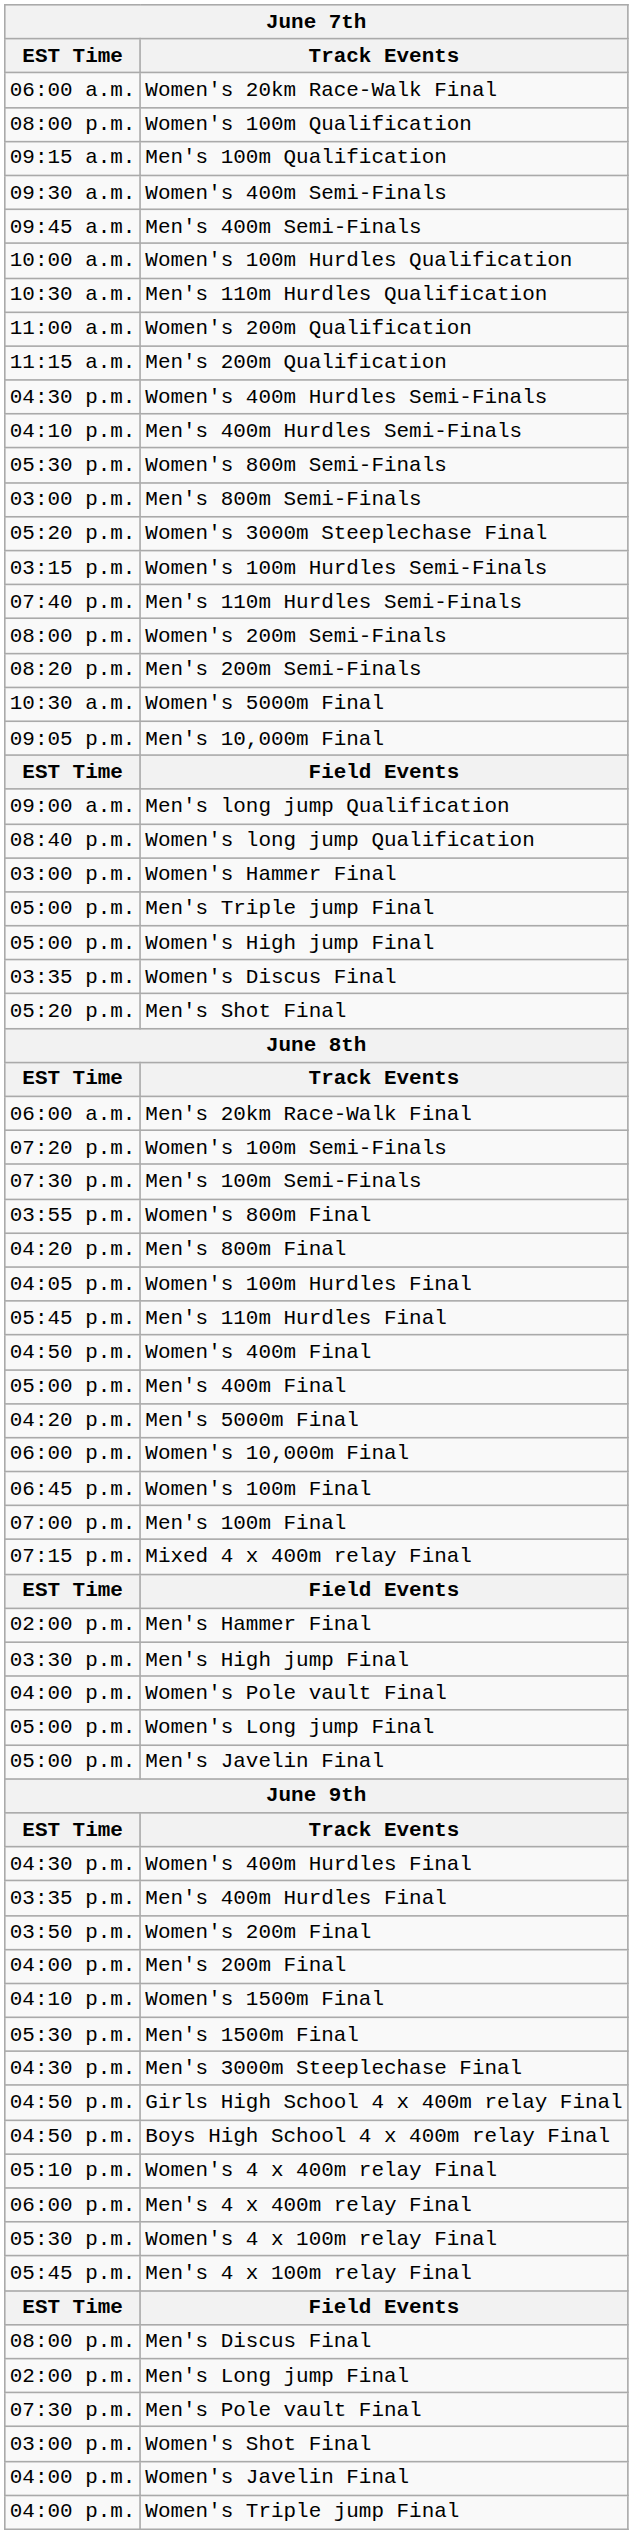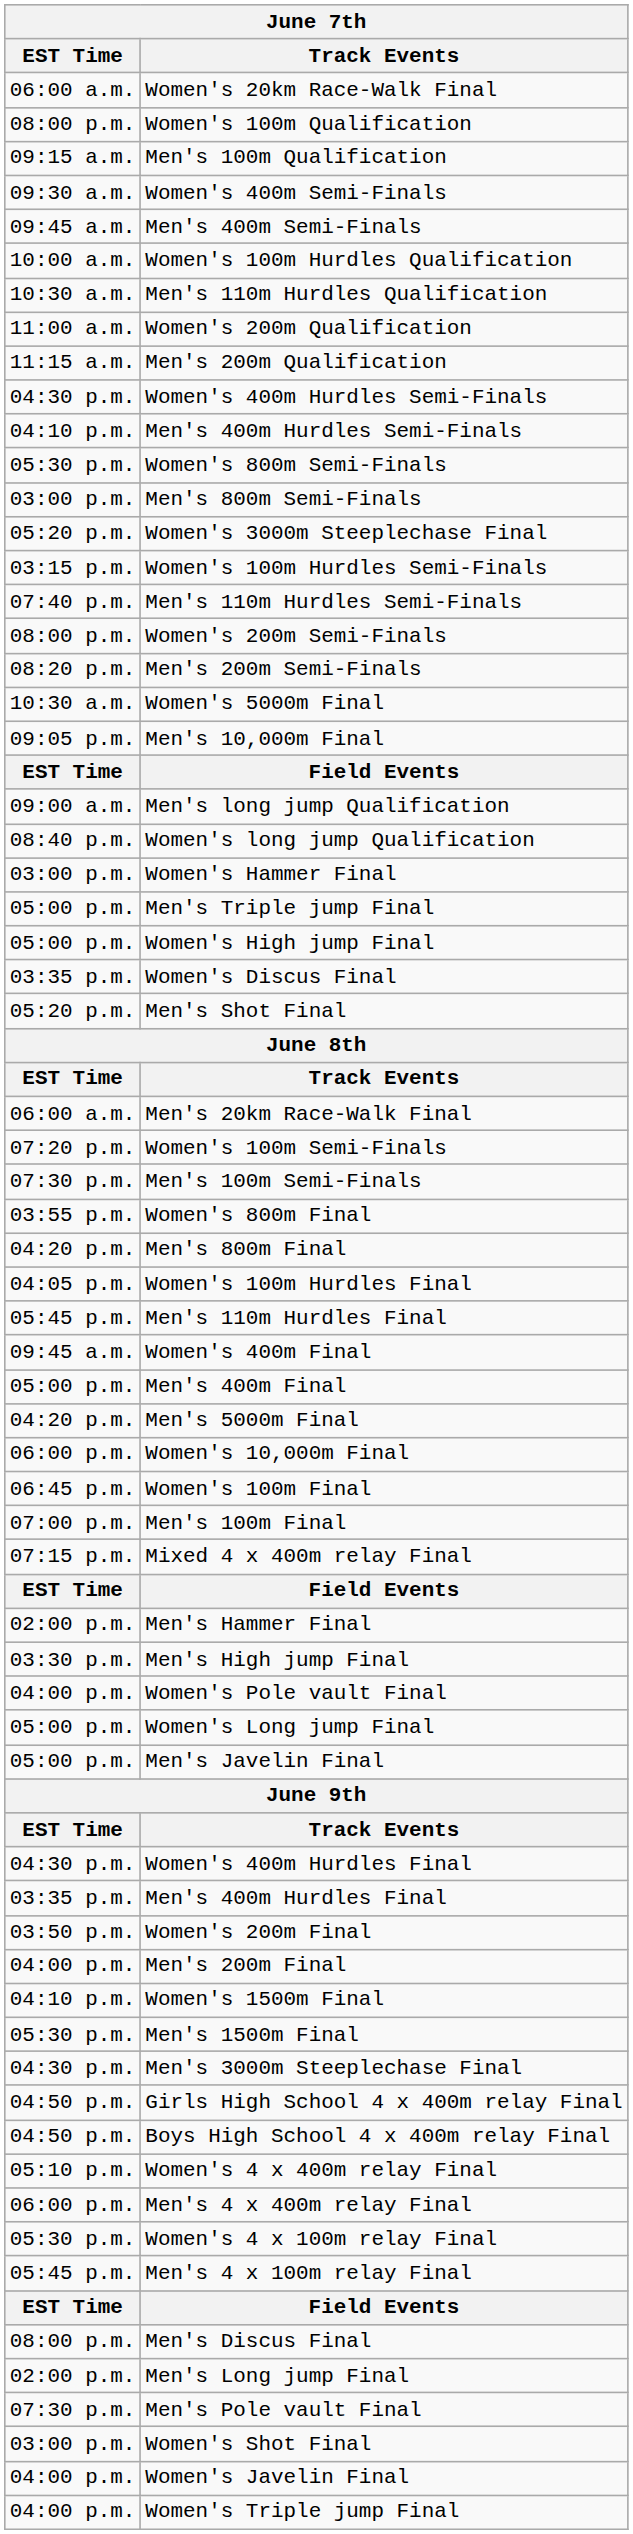 <table class="wikitable sortable">
 <tr>
 <th colspan=2>June 7th</th>
 </tr>
 <tr>
 <th>EST Time</th>
 <th>Track Events</th>
 </tr>
 <tr>
 <td>06:00 a.m.</td>
 <td>Women's 20km Race-Walk Final</td>
 </tr>
 <tr>
 <td>08:00 p.m.</td>
 <td>Women's 100m Qualification</td>
 </tr>
 <tr>
 <td>09:15 a.m.</td>
 <td>Men's 100m Qualification</td>
 </tr>
 <tr>
 <td>09:30 a.m.</td>
 <td>Women's 400m Semi-Finals</td>
 </tr>
 <tr>
 <td>09:45 a.m.</td>
 <td>Men's 400m Semi-Finals</td>
 </tr>
 <tr>
 <td>10:00 a.m.</td>
 <td>Women's 100m Hurdles Qualification</td>
 </tr>
 <tr>
 <td>10:30 a.m.</td>
 <td>Men's 110m Hurdles Qualification</td>
 </tr>
 <tr>
 <td>11:00 a.m.</td>
 <td>Women's 200m Qualification</td>
 </tr>
 <tr>
 <td>11:15 a.m.</td>
 <td>Men's 200m Qualification</td>
 </tr>
 <tr>
 <td>04:30 p.m.</td>
 <td>Women's 400m Hurdles Semi-Finals</td>
 </tr>
 <tr>
 <td>04:10 p.m.</td>
 <td>Men's 400m Hurdles Semi-Finals</td>
 </tr>
 <tr>
 <td>05:30 p.m.</td>
 <td>Women's 800m Semi-Finals</td>
 </tr>
 <tr>
 <td>03:00 p.m.</td>
 <td>Men's 800m Semi-Finals</td>
 </tr>
 <tr>
 <td>05:20 p.m.</td>
 <td>Women's 3000m Steeplechase Final</td>
 </tr>
 <tr>
 <td>03:15 p.m.</td>
 <td>Women's 100m Hurdles Semi-Finals</td>
 </tr>
 <tr>
 <td>07:40 p.m.</td>
 <td>Men's 110m Hurdles Semi-Finals</td>
 </tr>
 <tr>
 <td>08:00 p.m.</td>
 <td>Women's 200m Semi-Finals</td>
 </tr>
 <tr>
 <td>08:20 p.m.</td>
 <td>Men's 200m Semi-Finals</td>
 </tr>
 <tr>
 <td>10:30 a.m.</td>
 <td>Women's 5000m Final</td>
 </tr>
 <tr>
 <td>09:05 p.m.</td>
 <td>Men's 10,000m Final</td>
 </tr>
 <tr>
 <th>EST Time</th>
 <th>Field Events</th>
 </tr>
 <tr>
 <td>09:00 a.m.</td>
 <td>Men's long jump Qualification</td>
 </tr>
 <tr>
 <td>08:40 p.m.</td>
 <td>Women's long jump Qualification</td>
 </tr>
 <tr>
 <td>03:00 p.m.</td>
 <td>Women's Hammer Final</td>
 </tr>
 <tr>
 <td>05:00 p.m.</td>
 <td>Men's Triple jump Final</td>
 </tr>
 <tr>
 <td>05:00 p.m.</td>
 <td>Women's High jump Final</td>
 </tr>
 <tr>
 <td>03:35 p.m.</td>
 <td>Women's Discus Final</td>
 </tr>
 <tr>
 <td>05:20 p.m.</td>
 <td>Men's Shot Final</td>
 </tr>
 <tr>
 <th colspan=2>June 8th</th>
 </tr>
 <tr>
 <th>EST Time</th>
 <th>Track Events</th>
 </tr>
 <tr>
 <td>06:00 a.m.</td>
 <td>Men's 20km Race-Walk Final</td>
 </tr>
 <tr>
 <td>07:20 p.m.</td>
 <td>Women's 100m Semi-Finals</td>
 </tr>
 <tr>
 <td>07:30 p.m.</td>
 <td>Men's 100m Semi-Finals</td>
 </tr>
 <tr>
 <td>03:55 p.m.</td>
 <td>Women's 800m Final</td>
 </tr>
 <tr>
 <td>04:20 p.m.</td>
 <td>Men's 800m Final</td>
 </tr>
 <tr>
 <td>04:05 p.m.</td>
 <td>Women's 100m Hurdles Final</td>
 </tr>
 <tr>
 <td>05:45 p.m.</td>
 <td>Men's 110m Hurdles Final</td>
 </tr>
 <tr>
-<td>04:50 p.m.</td>
+<td>09:45 a.m.</td>
 <td>Women's 400m Final</td>
 </tr>
 <tr>
 <td>05:00 p.m.</td>
 <td>Men's 400m Final</td>
 </tr>
 <tr>
 <td>04:20 p.m.</td>
 <td>Men's 5000m Final</td>
 </tr>
 <tr>
 <td>06:00 p.m.</td>
 <td>Women's 10,000m Final</td>
 </tr>
 <tr>
 <td>06:45 p.m.</td>
 <td>Women's 100m Final</td>
 </tr>
 <tr>
 <td>07:00 p.m.</td>
 <td>Men's 100m Final</td>
 </tr>
 <tr>
 <td>07:15 p.m.</td>
 <td>Mixed 4 x 400m relay Final</td>
 </tr>
 <tr>
 <th>EST Time</th>
 <th>Field Events</th>
 </tr>
 <tr>
 <td>02:00 p.m.</td>
 <td>Men's Hammer Final</td>
 </tr>
 <tr>
 <td>03:30 p.m.</td>
 <td>Men's High jump Final</td>
 </tr>
 <tr>
 <td>04:00 p.m.</td>
 <td>Women's Pole vault Final</td>
 </tr>
 <tr>
 <td>05:00 p.m.</td>
 <td>Women's Long jump Final</td>
 </tr>
 <tr>
 <td>05:00 p.m.</td>
 <td>Men's Javelin Final</td>
 </tr>
 <tr>
 <th colspan=2>June 9th</th>
 </tr>
 <tr>
 <th>EST Time</th>
 <th>Track Events</th>
 </tr>
 <tr>
 <td>04:30 p.m.</td>
 <td>Women's 400m Hurdles Final</td>
 </tr>
 <tr>
 <td>03:35 p.m.</td>
 <td>Men's 400m Hurdles Final</td>
 </tr>
 <tr>
 <td>03:50 p.m.</td>
 <td>Women's 200m Final</td>
 </tr>
 <tr>
 <td>04:00 p.m.</td>
 <td>Men's 200m Final</td>
 </tr>
 <tr>
 <td>04:10 p.m.</td>
 <td>Women's 1500m Final</td>
 </tr>
 <tr>
 <td>05:30 p.m.</td>
 <td>Men's 1500m Final</td>
 </tr>
 <tr>
 <td>04:30 p.m.</td>
 <td>Men's 3000m Steeplechase Final</td>
 </tr>
 <tr>
 <td>04:50 p.m.</td>
 <td>Girls High School 4 x 400m relay Final</td>
 </tr>
 <tr>
 <td>04:50 p.m.</td>
 <td>Boys High School 4 x 400m relay Final</td>
 </tr>
 <tr>
 <td>05:10 p.m.</td>
 <td>Women's 4 x 400m relay Final</td>
 </tr>
 <tr>
 <td>06:00 p.m.</td>
 <td>Men's 4 x 400m relay Final</td>
 </tr>
 <tr>
 <td>05:30 p.m.</td>
 <td>Women's 4 x 100m relay Final</td>
 </tr>
 <tr>
 <td>05:45 p.m.</td>
 <td>Men's 4 x 100m relay Final</td>
 </tr>
 <tr>
 <th>EST Time</th>
 <th>Field Events</th>
 </tr>
 <tr>
 <td>08:00 p.m.</td>
 <td>Men's Discus Final</td>
 </tr>
 <tr>
 <td>02:00 p.m.</td>
 <td>Men's Long jump Final</td>
 </tr>
 <tr>
 <td>07:30 p.m.</td>
 <td>Men's Pole vault Final</td>
 </tr>
 <tr>
 <td>03:00 p.m.</td>
 <td>Women's Shot Final</td>
 </tr>
 <tr>
 <td>04:00 p.m.</td>
 <td>Women's Javelin Final</td>
 </tr>
 <tr>
 <td>04:00 p.m.</td>
 <td>Women's Triple jump Final</td>
 </tr>
 </table>
